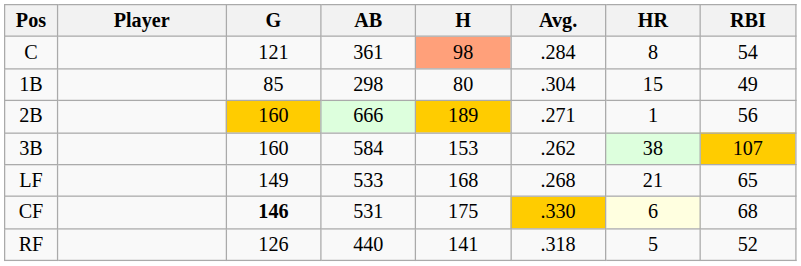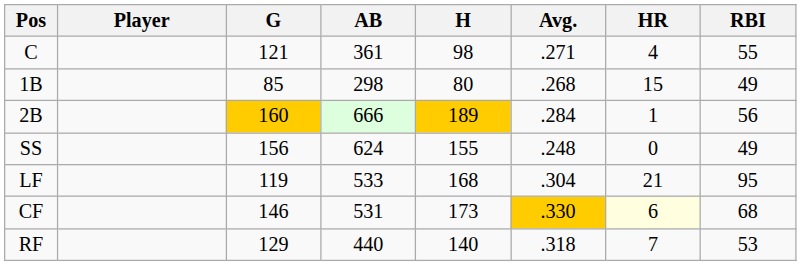 <table class="wikitable sortable">
 <tr>
 <th bgcolor="#DDDDFF" width="5%">Pos</th>
 <th bgcolor="#DDDDFF" width="16%">Player</th>
 <th bgcolor="#DDDDFF" width="9%">G</th>
 <th bgcolor="#DDDDFF" width="9%">AB</th>
 <th bgcolor="#DDDDFF" width="9%">H</th>
 <th bgcolor="#DDDDFF" width="9%">Avg.</th>
 <th bgcolor="#DDDDFF" width="9%">HR</th>
 <th bgcolor="#DDDDFF" width="9%">RBI</th>
 </tr>
 <tr align="center">
 <td>C</td>
 <td></td>
 <td>121</td>
 <td>361</td>
-<td style="background: lightsalmon;">98</td>
-<td>.284</td>
-<td>8</td>
-<td>54</td>
+<td>98</td>
+<td>.271</td>
+<td>4</td>
+<td>55</td>
 </tr>
 <tr align="center">
 <td>1B</td>
 <td></td>
 <td>85</td>
 <td>298</td>
 <td>80</td>
-<td>.304</td>
+<td>.268</td>
 <td>15</td>
 <td>49</td>
 </tr>
 <tr align="center">
 <td>2B</td>
 <td></td>
 <td bgcolor=#ffcc00>160</td>
 <td bgcolor=#DDFFDD>666</td>
 <td bgcolor=#ffcc00>189</td>
-<td>.271</td>
+<td>.284</td>
 <td>1</td>
 <td>56</td>
 </tr>
 <tr align="center">
-<td>3B</td>
+<td>SS</td>
 <td></td>
-<td>160</td>
-<td>584</td>
-<td>153</td>
-<td>.262</td>
-<td bgcolor=#DDFFDD>38</td>
-<td bgcolor=#ffcc00>107</td>
+<td>156</td>
+<td>624</td>
+<td>155</td>
+<td>.248</td>
+<td>0</td>
+<td>49</td>
 </tr>
 <tr align="center">
 <td>LF</td>
 <td></td>
-<td>149</td>
+<td>119</td>
 <td>533</td>
 <td>168</td>
-<td>.268</td>
+<td>.304</td>
 <td>21</td>
-<td>65</td>
+<td>95</td>
 </tr>
 <tr align="center">
 <td>CF</td>
 <td></td>
-<td><strong>146</strong></td>
+<td>146</td>
 <td>531</td>
-<td>175</td>
+<td>173</td>
 <td bgcolor=#ffcc00>.330</td>
 <td style="background: lightyellow;">6</td>
 <td>68</td>
 </tr>
 <tr align="center">
 <td>RF</td>
 <td></td>
-<td>126</td>
+<td>129</td>
 <td>440</td>
-<td>141</td>
+<td>140</td>
 <td>.318</td>
-<td>5</td>
-<td>52</td>
+<td>7</td>
+<td>53</td>
 </tr>
 </table>
